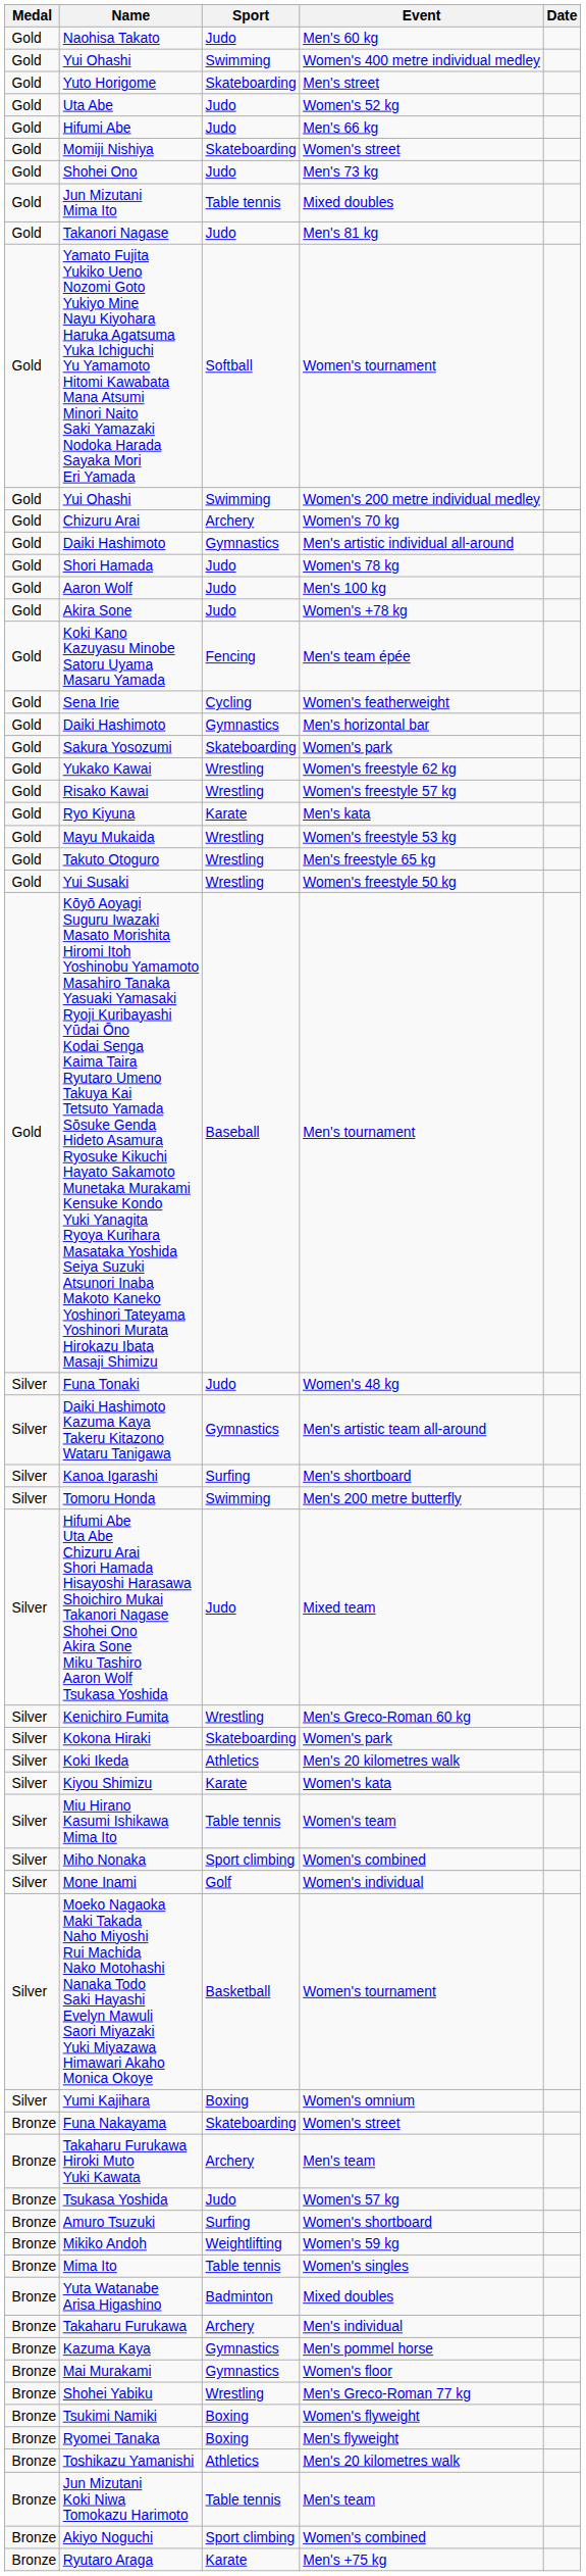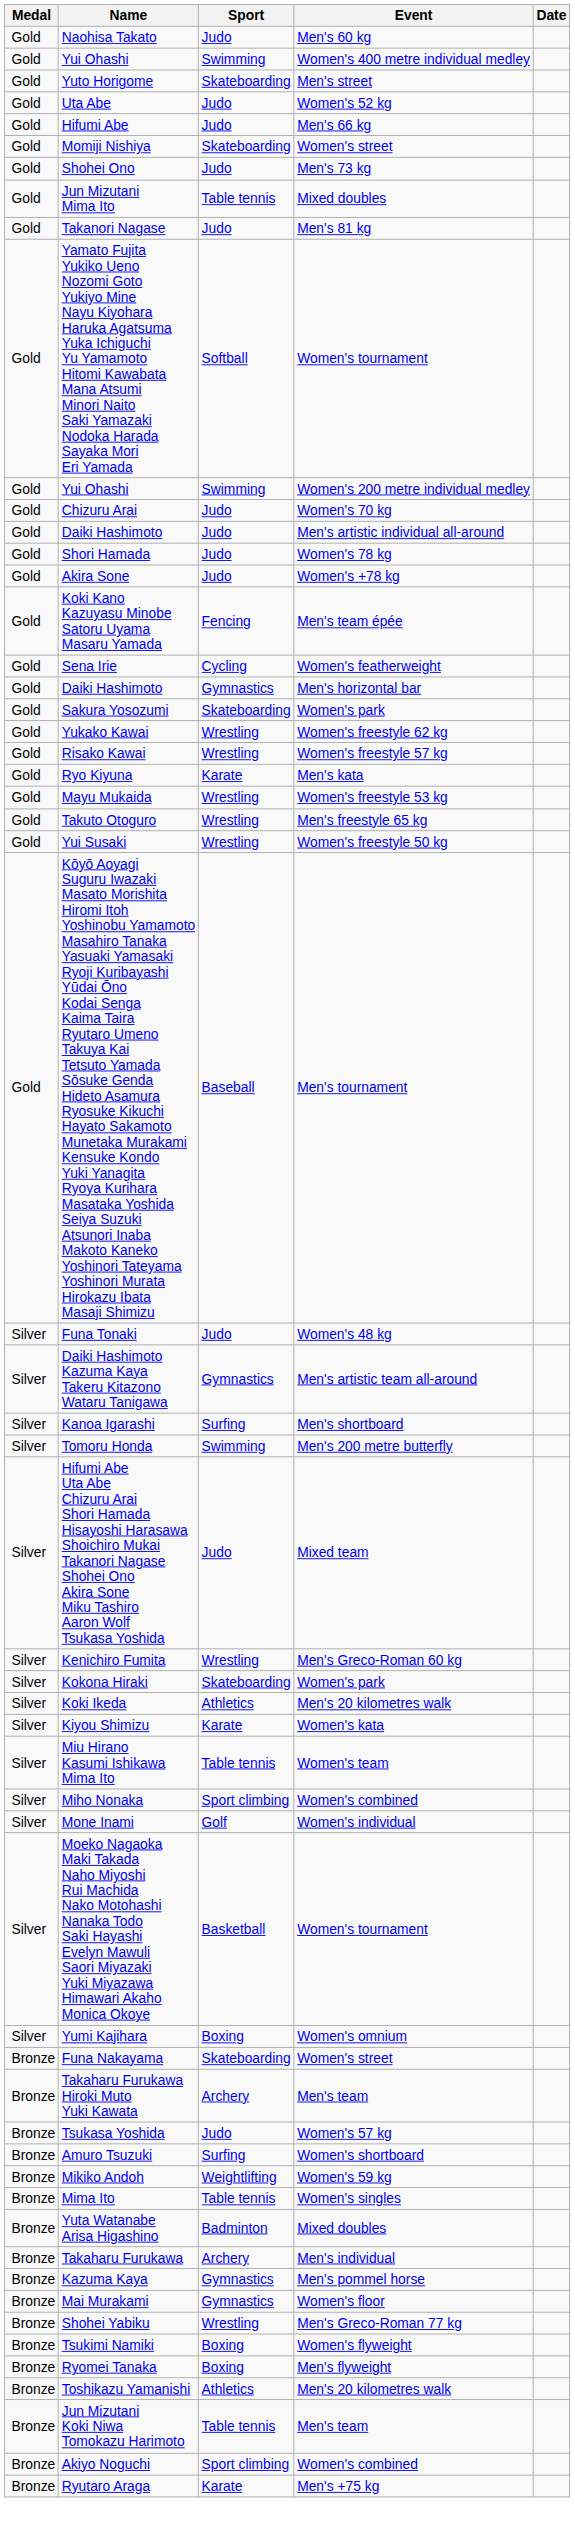 <table class="wikitable sortable"  style="font-size:95%">
 <tr>
 <th>Medal</th>
 <th>Name</th>
 <th>Sport</th>
 <th>Event</th>
 <th>Date</th>
 </tr>
 <tr>
 <td><span> Gold</span></td>
 <td><a href='#'>Naohisa Takato</a></td>
 <td><a href='#'>Judo</a></td>
 <td><a href='#'>Men's 60 kg</a></td>
 <td></td>
 </tr>
 <tr>
 <td><span> Gold</span></td>
 <td><a href='#'>Yui Ohashi</a></td>
 <td><a href='#'>Swimming</a></td>
 <td><a href='#'>Women's 400 metre individual medley</a></td>
 <td></td>
 </tr>
 <tr>
 <td><span> Gold</span></td>
 <td><a href='#'>Yuto Horigome</a></td>
 <td><a href='#'>Skateboarding</a></td>
 <td><a href='#'>Men's street</a></td>
 <td></td>
 </tr>
 <tr>
 <td><span> Gold</span></td>
 <td><a href='#'>Uta Abe</a></td>
 <td><a href='#'>Judo</a></td>
 <td><a href='#'>Women's 52 kg</a></td>
 <td></td>
 </tr>
 <tr>
 <td><span> Gold</span></td>
 <td><a href='#'>Hifumi Abe</a></td>
 <td><a href='#'>Judo</a></td>
 <td><a href='#'>Men's 66 kg</a></td>
 <td></td>
 </tr>
 <tr>
 <td><span> Gold</span></td>
 <td><a href='#'>Momiji Nishiya</a></td>
 <td><a href='#'>Skateboarding</a></td>
 <td><a href='#'>Women's street</a></td>
 <td></td>
 </tr>
 <tr>
 <td><span> Gold</span></td>
 <td><a href='#'>Shohei Ono</a></td>
 <td><a href='#'>Judo</a></td>
 <td><a href='#'>Men's 73 kg</a></td>
 <td></td>
 </tr>
 <tr>
 <td><span> Gold</span></td>
 <td><a href='#'>Jun Mizutani</a><br><a href='#'>Mima Ito</a></td>
 <td><a href='#'>Table tennis</a></td>
 <td><a href='#'>Mixed doubles</a></td>
 <td></td>
 </tr>
 <tr>
 <td><span> Gold</span></td>
 <td><a href='#'>Takanori Nagase</a></td>
 <td><a href='#'>Judo</a></td>
 <td><a href='#'>Men's 81 kg</a></td>
 <td></td>
 </tr>
 <tr>
 <td><span> Gold</span></td>
 <td><a href='#'>Yamato Fujita</a><br><a href='#'>Yukiko Ueno</a><br><a href='#'>Nozomi Goto</a><br><a href='#'>Yukiyo Mine</a><br><a href='#'>Nayu Kiyohara</a><br><a href='#'>Haruka Agatsuma</a><br><a href='#'>Yuka Ichiguchi</a><br><a href='#'>Yu Yamamoto</a><br><a href='#'>Hitomi Kawabata</a><br><a href='#'>Mana Atsumi</a><br><a href='#'>Minori Naito</a><br><a href='#'>Saki Yamazaki</a><br><a href='#'>Nodoka Harada</a><br><a href='#'>Sayaka Mori</a><br><a href='#'>Eri Yamada</a></td>
 <td><a href='#'>Softball</a></td>
 <td><a href='#'>Women's tournament</a></td>
 <td></td>
 </tr>
 <tr>
 <td><span> Gold</span></td>
 <td><a href='#'>Yui Ohashi</a></td>
 <td><a href='#'>Swimming</a></td>
 <td><a href='#'>Women's 200 metre individual medley</a></td>
 <td></td>
 </tr>
 <tr>
 <td><span> Gold</span></td>
 <td><a href='#'>Chizuru Arai</a></td>
-<td><a href='#'>Archery</a></td>
+<td><a href='#'>Judo</a></td>
 <td><a href='#'>Women's 70 kg</a></td>
 <td></td>
 </tr>
 <tr>
 <td><span> Gold</span></td>
 <td><a href='#'>Daiki Hashimoto</a></td>
-<td><a href='#'>Gymnastics</a></td>
+<td><a href='#'>Judo</a></td>
 <td><a href='#'>Men's artistic individual all-around</a></td>
 <td></td>
 </tr>
 <tr>
 <td><span> Gold</span></td>
 <td><a href='#'>Shori Hamada</a></td>
 <td><a href='#'>Judo</a></td>
 <td><a href='#'>Women's 78 kg</a></td>
-<td></td>
-</tr>
-<tr>
-<td><span> Gold</span></td>
-<td><a href='#'>Aaron Wolf</a></td>
-<td><a href='#'>Judo</a></td>
-<td><a href='#'>Men's 100 kg</a></td>
 <td></td>
 </tr>
 <tr>
 <td><span> Gold</span></td>
 <td><a href='#'>Akira Sone</a></td>
 <td><a href='#'>Judo</a></td>
 <td><a href='#'>Women's +78 kg</a></td>
 <td></td>
 </tr>
 <tr>
 <td><span> Gold</span></td>
 <td><a href='#'>Koki Kano</a><br><a href='#'>Kazuyasu Minobe</a><br><a href='#'>Satoru Uyama</a><br><a href='#'>Masaru Yamada</a></td>
 <td><a href='#'>Fencing</a></td>
 <td><a href='#'>Men's team épée</a></td>
 <td></td>
 </tr>
 <tr>
 <td><span> Gold</span></td>
 <td><a href='#'>Sena Irie</a></td>
 <td><a href='#'>Cycling</a></td>
 <td><a href='#'>Women's featherweight</a></td>
 <td></td>
 </tr>
 <tr>
 <td><span> Gold</span></td>
 <td><a href='#'>Daiki Hashimoto</a></td>
 <td><a href='#'>Gymnastics</a></td>
 <td><a href='#'>Men's horizontal bar</a></td>
 <td></td>
 </tr>
 <tr>
 <td><span> Gold</span></td>
 <td><a href='#'>Sakura Yosozumi</a></td>
 <td><a href='#'>Skateboarding</a></td>
 <td><a href='#'>Women's park</a></td>
 <td></td>
 </tr>
 <tr>
 <td><span> Gold</span></td>
 <td><a href='#'>Yukako Kawai</a></td>
 <td><a href='#'>Wrestling</a></td>
 <td><a href='#'>Women's freestyle 62 kg</a></td>
 <td></td>
 </tr>
 <tr>
 <td><span> Gold</span></td>
 <td><a href='#'>Risako Kawai</a></td>
 <td><a href='#'>Wrestling</a></td>
 <td><a href='#'>Women's freestyle 57 kg</a></td>
 <td></td>
 </tr>
 <tr>
 <td><span> Gold</span></td>
 <td><a href='#'>Ryo Kiyuna</a></td>
 <td><a href='#'>Karate</a></td>
 <td><a href='#'>Men's kata</a></td>
 <td></td>
 </tr>
 <tr>
 <td><span> Gold</span></td>
 <td><a href='#'>Mayu Mukaida</a></td>
 <td><a href='#'>Wrestling</a></td>
 <td><a href='#'>Women's freestyle 53 kg</a></td>
 <td></td>
 </tr>
 <tr>
 <td><span> Gold</span></td>
 <td><a href='#'>Takuto Otoguro</a></td>
 <td><a href='#'>Wrestling</a></td>
 <td><a href='#'>Men's freestyle 65 kg</a></td>
 <td></td>
 </tr>
 <tr>
 <td><span> Gold</span></td>
 <td><a href='#'>Yui Susaki</a></td>
 <td><a href='#'>Wrestling</a></td>
 <td><a href='#'>Women's freestyle 50 kg</a></td>
 <td></td>
 </tr>
 <tr>
 <td><span> Gold</span></td>
 <td><a href='#'>Kōyō Aoyagi</a><br><a href='#'>Suguru Iwazaki</a><br><a href='#'>Masato Morishita</a><br><a href='#'>Hiromi Itoh</a><br><a href='#'>Yoshinobu Yamamoto</a><br><a href='#'>Masahiro Tanaka</a><br><a href='#'>Yasuaki Yamasaki</a><br><a href='#'>Ryoji Kuribayashi</a><br><a href='#'>Yūdai Ōno</a><br><a href='#'>Kodai Senga</a><br><a href='#'>Kaima Taira</a><br><a href='#'>Ryutaro Umeno</a><br><a href='#'>Takuya Kai</a><br><a href='#'>Tetsuto Yamada</a><br><a href='#'>Sōsuke Genda</a><br><a href='#'>Hideto Asamura</a><br><a href='#'>Ryosuke Kikuchi</a><br><a href='#'>Hayato Sakamoto</a><br><a href='#'>Munetaka Murakami</a><br><a href='#'>Kensuke Kondo</a><br><a href='#'>Yuki Yanagita</a><br><a href='#'>Ryoya Kurihara</a><br><a href='#'>Masataka Yoshida</a><br><a href='#'>Seiya Suzuki</a><br><a href='#'>Atsunori Inaba</a><br><a href='#'>Makoto Kaneko</a><br><a href='#'>Yoshinori Tateyama</a><br><a href='#'>Yoshinori Murata</a><br><a href='#'>Hirokazu Ibata</a><br><a href='#'>Masaji Shimizu</a></td>
 <td><a href='#'>Baseball</a></td>
 <td><a href='#'>Men's tournament</a></td>
 <td></td>
 </tr>
 <tr>
 <td><span> Silver</span></td>
 <td><a href='#'>Funa Tonaki</a></td>
 <td><a href='#'>Judo</a></td>
 <td><a href='#'>Women's 48 kg</a></td>
 <td></td>
 </tr>
 <tr>
 <td><span> Silver</span></td>
 <td><a href='#'>Daiki Hashimoto</a><br><a href='#'>Kazuma Kaya</a><br><a href='#'>Takeru Kitazono</a><br><a href='#'>Wataru Tanigawa</a></td>
 <td><a href='#'>Gymnastics</a></td>
 <td><a href='#'>Men's artistic team all-around</a></td>
 <td></td>
 </tr>
 <tr>
 <td><span> Silver</span></td>
 <td><a href='#'>Kanoa Igarashi</a></td>
 <td><a href='#'>Surfing</a></td>
 <td><a href='#'>Men's shortboard</a></td>
 <td></td>
 </tr>
 <tr>
 <td><span> Silver</span></td>
 <td><a href='#'>Tomoru Honda</a></td>
 <td><a href='#'>Swimming</a></td>
 <td><a href='#'>Men's 200 metre butterfly</a></td>
 <td></td>
 </tr>
 <tr>
 <td><span> Silver</span></td>
 <td><a href='#'>Hifumi Abe</a><br><a href='#'>Uta Abe</a><br><a href='#'>Chizuru Arai</a><br><a href='#'>Shori Hamada</a><br><a href='#'>Hisayoshi Harasawa</a> <br><a href='#'>Shoichiro Mukai</a><br><a href='#'>Takanori Nagase</a><br><a href='#'>Shohei Ono</a><br><a href='#'>Akira Sone</a><br><a href='#'>Miku Tashiro</a><br><a href='#'>Aaron Wolf</a><br><a href='#'>Tsukasa Yoshida</a></td>
 <td><a href='#'>Judo</a></td>
 <td><a href='#'>Mixed team</a></td>
 <td></td>
 </tr>
 <tr>
 <td><span> Silver</span></td>
 <td><a href='#'>Kenichiro Fumita</a></td>
 <td><a href='#'>Wrestling</a></td>
 <td><a href='#'>Men's Greco-Roman 60 kg</a></td>
 <td></td>
 </tr>
 <tr>
 <td><span> Silver</span></td>
 <td><a href='#'>Kokona Hiraki</a></td>
 <td><a href='#'>Skateboarding</a></td>
 <td><a href='#'>Women's park</a></td>
 <td></td>
 </tr>
 <tr>
 <td><span> Silver</span></td>
 <td><a href='#'>Koki Ikeda</a></td>
 <td><a href='#'>Athletics</a></td>
 <td><a href='#'>Men's 20 kilometres walk</a></td>
 <td></td>
 </tr>
 <tr>
 <td><span> Silver</span></td>
 <td><a href='#'>Kiyou Shimizu</a></td>
 <td><a href='#'>Karate</a></td>
 <td><a href='#'>Women's kata</a></td>
 <td></td>
 </tr>
 <tr>
 <td><span> Silver</span></td>
 <td><a href='#'>Miu Hirano</a><br><a href='#'>Kasumi Ishikawa</a><br><a href='#'>Mima Ito</a></td>
 <td><a href='#'>Table tennis</a></td>
 <td><a href='#'>Women's team</a></td>
 <td></td>
 </tr>
 <tr>
 <td><span> Silver</span></td>
 <td><a href='#'>Miho Nonaka</a></td>
 <td><a href='#'>Sport climbing</a></td>
 <td><a href='#'>Women's combined</a></td>
 <td></td>
 </tr>
 <tr>
 <td><span> Silver</span></td>
 <td><a href='#'>Mone Inami</a></td>
 <td><a href='#'>Golf</a></td>
 <td><a href='#'>Women's individual</a></td>
 <td></td>
 </tr>
 <tr>
 <td><span> Silver</span></td>
 <td><a href='#'>Moeko Nagaoka</a><br><a href='#'>Maki Takada</a><br><a href='#'>Naho Miyoshi</a><br><a href='#'>Rui Machida</a><br><a href='#'>Nako Motohashi</a><br><a href='#'>Nanaka Todo</a><br><a href='#'>Saki Hayashi</a><br><a href='#'>Evelyn Mawuli</a><br><a href='#'>Saori Miyazaki</a><br><a href='#'>Yuki Miyazawa</a><br><a href='#'>Himawari Akaho</a><br><a href='#'>Monica Okoye</a></td>
 <td><a href='#'>Basketball</a></td>
 <td><a href='#'>Women's tournament</a></td>
 <td></td>
 </tr>
 <tr>
 <td><span> Silver</span></td>
 <td><a href='#'>Yumi Kajihara</a></td>
 <td><a href='#'>Boxing</a></td>
 <td><a href='#'>Women's omnium</a></td>
 <td></td>
 </tr>
 <tr>
 <td><span> Bronze</span></td>
 <td><a href='#'>Funa Nakayama</a></td>
 <td><a href='#'>Skateboarding</a></td>
 <td><a href='#'>Women's street</a></td>
 <td></td>
 </tr>
 <tr>
 <td><span> Bronze</span></td>
 <td><a href='#'>Takaharu Furukawa</a><br><a href='#'>Hiroki Muto</a><br><a href='#'>Yuki Kawata</a></td>
 <td><a href='#'>Archery</a></td>
 <td><a href='#'>Men's team</a></td>
 <td></td>
 </tr>
 <tr>
 <td><span> Bronze</span></td>
 <td><a href='#'>Tsukasa Yoshida</a></td>
 <td><a href='#'>Judo</a></td>
 <td><a href='#'>Women's 57 kg</a></td>
 <td></td>
 </tr>
 <tr>
 <td><span> Bronze</span></td>
 <td><a href='#'>Amuro Tsuzuki</a></td>
 <td><a href='#'>Surfing</a></td>
 <td><a href='#'>Women's shortboard</a></td>
 <td></td>
 </tr>
 <tr>
 <td><span> Bronze</span></td>
 <td><a href='#'>Mikiko Andoh</a></td>
 <td><a href='#'>Weightlifting</a></td>
 <td><a href='#'>Women's 59 kg</a></td>
 <td></td>
 </tr>
 <tr>
 <td><span> Bronze</span></td>
 <td><a href='#'>Mima Ito</a></td>
 <td><a href='#'>Table tennis</a></td>
 <td><a href='#'>Women's singles</a></td>
 <td></td>
 </tr>
 <tr>
 <td><span> Bronze</span></td>
 <td><a href='#'>Yuta Watanabe</a><br><a href='#'>Arisa Higashino</a></td>
 <td><a href='#'>Badminton</a></td>
 <td><a href='#'>Mixed doubles</a></td>
 <td></td>
 </tr>
 <tr>
 <td><span> Bronze</span></td>
 <td><a href='#'>Takaharu Furukawa</a></td>
 <td><a href='#'>Archery</a></td>
 <td><a href='#'>Men's individual</a></td>
 <td></td>
 </tr>
 <tr>
 <td><span> Bronze</span></td>
 <td><a href='#'>Kazuma Kaya</a></td>
 <td><a href='#'>Gymnastics</a></td>
 <td><a href='#'>Men's pommel horse</a></td>
 <td></td>
 </tr>
 <tr>
 <td><span> Bronze</span></td>
 <td><a href='#'>Mai Murakami</a></td>
 <td><a href='#'>Gymnastics</a></td>
 <td><a href='#'>Women's floor</a></td>
 <td></td>
 </tr>
 <tr>
 <td><span> Bronze</span></td>
 <td><a href='#'>Shohei Yabiku</a></td>
 <td><a href='#'>Wrestling</a></td>
 <td><a href='#'>Men's Greco-Roman 77 kg</a></td>
 <td></td>
 </tr>
 <tr>
 <td><span> Bronze</span></td>
 <td><a href='#'>Tsukimi Namiki</a></td>
 <td><a href='#'>Boxing</a></td>
 <td><a href='#'>Women's flyweight</a></td>
 <td></td>
 </tr>
 <tr>
 <td><span> Bronze</span></td>
 <td><a href='#'>Ryomei Tanaka</a></td>
 <td><a href='#'>Boxing</a></td>
 <td><a href='#'>Men's flyweight</a></td>
 <td></td>
 </tr>
 <tr>
 <td><span> Bronze</span></td>
 <td><a href='#'>Toshikazu Yamanishi</a></td>
 <td><a href='#'>Athletics</a></td>
 <td><a href='#'>Men's 20 kilometres walk</a></td>
 <td></td>
 </tr>
 <tr>
 <td><span> Bronze</span></td>
 <td><a href='#'>Jun Mizutani</a><br><a href='#'>Koki Niwa</a><br><a href='#'>Tomokazu Harimoto</a></td>
 <td><a href='#'>Table tennis</a></td>
 <td><a href='#'>Men's team</a></td>
 <td></td>
 </tr>
 <tr>
 <td><span> Bronze</span></td>
 <td><a href='#'>Akiyo Noguchi</a></td>
 <td><a href='#'>Sport climbing</a></td>
 <td><a href='#'>Women's combined</a></td>
 <td></td>
 </tr>
 <tr>
 <td><span> Bronze</span></td>
 <td><a href='#'>Ryutaro Araga</a></td>
 <td><a href='#'>Karate</a></td>
 <td><a href='#'>Men's +75 kg</a></td>
 <td></td>
 </tr>
 </table>
